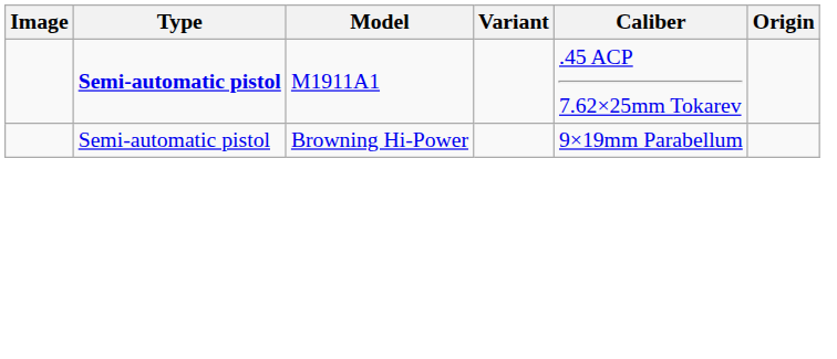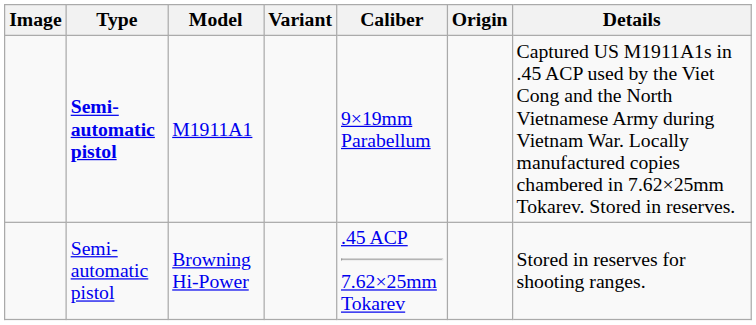 <table class="wikitable">
 <tr>
 <th>Image</th>
 <th>Type</th>
 <th>Model</th>
 <th>Variant</th>
 <th>Caliber</th>
 <th>Origin</th>
+<th>Details</th>
 </tr>
 <tr>
 <td></td>
 <td><strong><a href='#'>Semi-automatic pistol</a></strong></td>
 <td><a href='#'>M1911A1</a></td>
 <td></td>
-<td><a href='#'>.45 ACP</a><hr><a href='#'>7.62×25mm Tokarev</a></td>
+<td><a href='#'>9×19mm Parabellum</a></td>
 <td><br></td>
+<td>Captured US M1911A1s in .45 ACP used by the Viet Cong and the North Vietnamese Army during Vietnam War. Locally manufactured copies chambered in 7.62×25mm Tokarev. Stored in reserves.</td>
 </tr>
 <tr>
 <td></td>
 <td><a href='#'>Semi-automatic pistol</a></td>
 <td><a href='#'>Browning Hi-Power</a></td>
 <td></td>
-<td><a href='#'>9×19mm Parabellum</a></td>
+<td><a href='#'>.45 ACP</a><hr><a href='#'>7.62×25mm Tokarev</a></td>
 <td></td>
+<td>Stored in reserves for shooting ranges.</td>
 </tr>
 </table>
